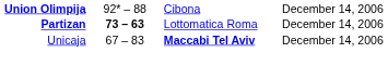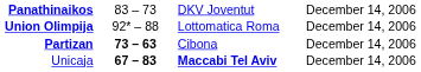 <table style="text-align:center">
 <tr>
 <th width=160></th>
 <th width=100></th>
 <th width=160></th>
 <th width=200></th>
 </tr>
 <tr>
+<td align=right><strong><a href='#'>Panathinaikos</a></strong> </td>
+<td>83 – 73</td>
+<td align=left> <a href='#'>DKV Joventut</a></td>
+<td align=left>December 14, 2006</td>
+</tr>
+<tr>
 <td align=right><strong><a href='#'>Union Olimpija</a></strong> </td>
 <td>92* – 88</td>
-<td align=left> <a href='#'>Cibona</a></td>
+<td align=left> <a href='#'>Lottomatica Roma</a></td>
 <td align=left>December 14, 2006</td>
 </tr>
 <tr>
 <td align=right><strong><a href='#'>Partizan</a></strong> </td>
 <td><strong>73 – 63</strong></td>
-<td align=left> <a href='#'>Lottomatica Roma</a></td>
+<td align=left> <a href='#'>Cibona</a></td>
 <td align=left>December 14, 2006</td>
 </tr>
 <tr>
 <td align=right><a href='#'>Unicaja</a> </td>
-<td>67 – 83</td>
+<td><strong>67 – 83</strong></td>
 <td align=left> <strong><a href='#'>Maccabi Tel Aviv</a></strong></td>
 <td align=left>December 14, 2006</td>
 </tr>
 </table>
